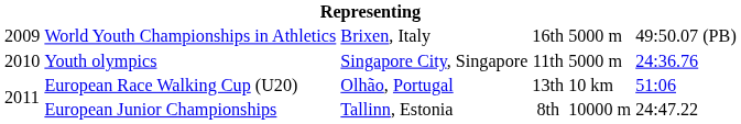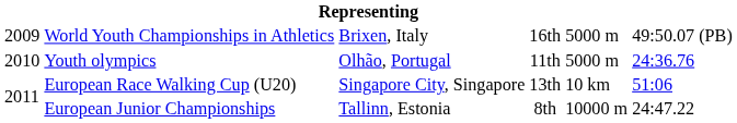 <table>
 <tr>
 <th colspan="6">Representing </th>
 </tr>
 <tr>
 <td>2009</td>
 <td><a href='#'>World Youth Championships in Athletics</a></td>
 <td><a href='#'>Brixen</a>, Italy</td>
 <td align="center">16th</td>
 <td>5000 m</td>
 <td>49:50.07 (PB)</td>
 </tr>
 <tr>
 <td>2010</td>
 <td><a href='#'>Youth olympics</a></td>
-<td><a href='#'>Singapore City</a>, Singapore</td>
+<td><a href='#'>Olhão</a>, <a href='#'>Portugal</a></td>
 <td align="center">11th</td>
 <td>5000 m</td>
 <td><a href='#'>24:36.76</a></td>
 </tr>
 <tr>
 <td rowspan=2>2011</td>
 <td><a href='#'>European Race Walking Cup</a> (U20)</td>
-<td><a href='#'>Olhão</a>, <a href='#'>Portugal</a></td>
+<td><a href='#'>Singapore City</a>, Singapore</td>
 <td>13th</td>
 <td>10 km</td>
 <td><a href='#'>51:06</a></td>
 </tr>
 <tr>
 <td><a href='#'>European Junior Championships</a></td>
 <td><a href='#'>Tallinn</a>, Estonia</td>
 <td align="center">8th</td>
 <td>10000 m</td>
 <td>24:47.22</td>
 </tr>
 <tr>
 </tr>
 </table>
